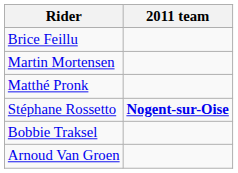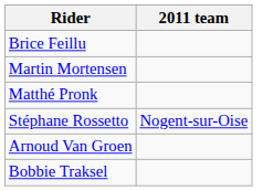 <table class="wikitable">
 <tr>
 <th>Rider</th>
 <th>2011 team</th>
 </tr>
 <tr>
 <td><a href='#'>Brice Feillu</a></td>
 <td></td>
 </tr>
 <tr>
 <td><a href='#'>Martin Mortensen</a></td>
 <td></td>
 </tr>
 <tr>
 <td><a href='#'>Matthé Pronk</a></td>
 <td></td>
 </tr>
 <tr>
 <td><a href='#'>Stéphane Rossetto</a></td>
-<td><strong><a href='#'>Nogent-sur-Oise</a></strong></td>
+<td><a href='#'>Nogent-sur-Oise</a></td>
+</tr>
+<tr>
+<td><a href='#'>Arnoud Van Groen</a></td>
+<td></td>
 </tr>
 <tr>
 <td><a href='#'>Bobbie Traksel</a></td>
 <td></td>
 </tr>
-<tr>
-<td><a href='#'>Arnoud Van Groen</a></td>
-<td></td>
-</tr>
 </table>
